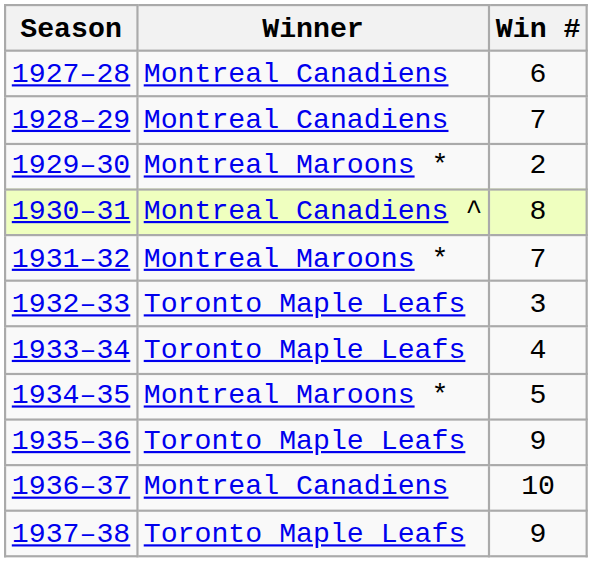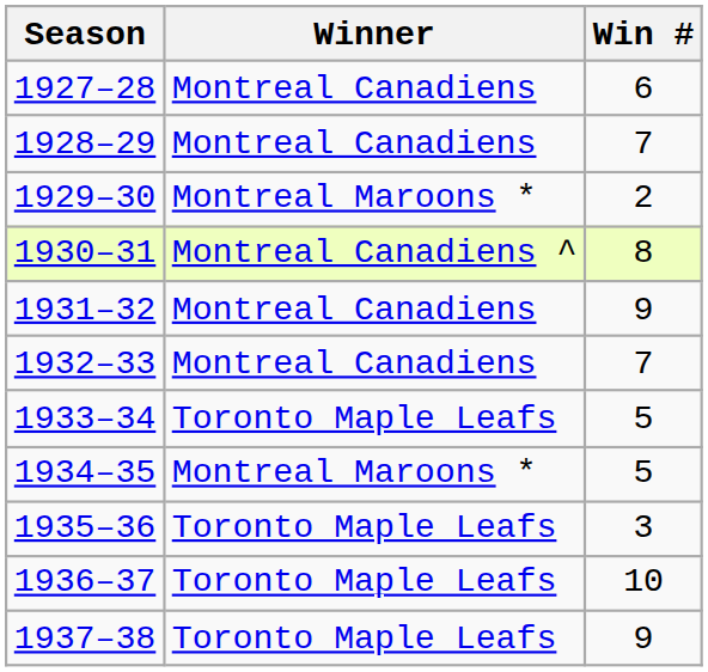 <table class="wikitable sortable">
 <tr>
 <th>Season</th>
 <th>Winner</th>
 <th>Win #</th>
 </tr>
 <tr>
 <td><a href='#'>1927–28</a></td>
 <td><a href='#'>Montreal Canadiens</a></td>
 <td align="center">6</td>
 </tr>
 <tr>
 <td><a href='#'>1928–29</a></td>
 <td><a href='#'>Montreal Canadiens</a></td>
 <td align="center">7</td>
 </tr>
 <tr>
 <td><a href='#'>1929–30</a></td>
 <td><a href='#'>Montreal Maroons</a> *</td>
 <td align="center">2</td>
 </tr>
 <tr bgcolor="#efffbf">
 <td><a href='#'>1930–31</a></td>
 <td><a href='#'>Montreal Canadiens</a> ^</td>
 <td align="center">8</td>
 </tr>
 <tr>
 <td><a href='#'>1931–32</a></td>
-<td><a href='#'>Montreal Maroons</a> *</td>
-<td align="center">7</td>
+<td><a href='#'>Montreal Canadiens</a></td>
+<td align="center">9</td>
 </tr>
 <tr>
 <td><a href='#'>1932–33</a></td>
-<td><a href='#'>Toronto Maple Leafs</a><br></td>
-<td align="center">3</td>
+<td><a href='#'>Montreal Canadiens</a></td>
+<td align="center">7</td>
 </tr>
 <tr>
 <td><a href='#'>1933–34</a></td>
 <td><a href='#'>Toronto Maple Leafs</a></td>
-<td align="center">4</td>
+<td align="center">5</td>
 </tr>
 <tr>
 <td><a href='#'>1934–35</a></td>
 <td><a href='#'>Montreal Maroons</a> *</td>
 <td align="center">5</td>
 </tr>
 <tr>
 <td><a href='#'>1935–36</a></td>
 <td><a href='#'>Toronto Maple Leafs</a></td>
-<td align="center">9</td>
+<td align="center">3</td>
 </tr>
 <tr>
 <td><a href='#'>1936–37</a></td>
-<td><a href='#'>Montreal Canadiens</a></td>
+<td><a href='#'>Toronto Maple Leafs</a></td>
 <td align="center">10</td>
 </tr>
 <tr>
 <td><a href='#'>1937–38</a></td>
 <td><a href='#'>Toronto Maple Leafs</a></td>
 <td align="center">9</td>
 </tr>
 </table>
